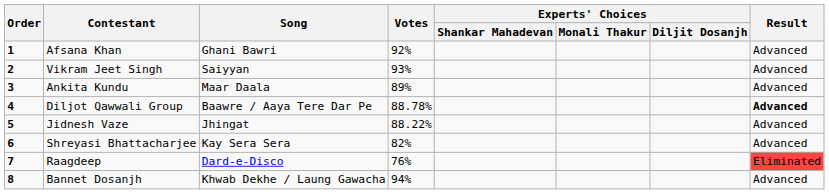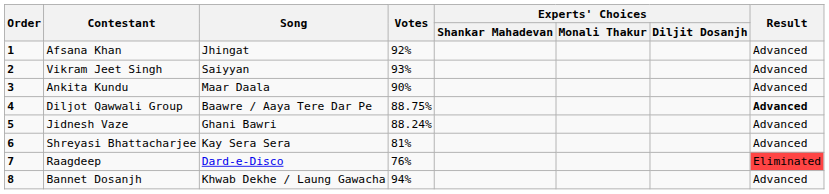 <table class="wikitable sortable mw-collapsible">
 <tr>
 <th rowspan="2">Order</th>
 <th rowspan="2">Contestant</th>
 <th rowspan="2">Song</th>
 <th rowspan="2">Votes</th>
 <th colspan="3">Experts' Choices</th>
 <th rowspan="2">Result</th>
 </tr>
 <tr>
 <th>Shankar Mahadevan</th>
 <th>Monali Thakur</th>
 <th>Diljit Dosanjh</th>
 </tr>
 <tr>
 <td><strong>1</strong></td>
 <td>Afsana Khan</td>
-<td>Ghani Bawri</td>
+<td>Jhingat</td>
 <td>92%</td>
 <td></td>
 <td></td>
 <td></td>
 <td>Advanced</td>
 </tr>
 <tr>
 <td><strong>2</strong></td>
 <td>Vikram Jeet Singh</td>
 <td>Saiyyan</td>
 <td>93%</td>
 <td></td>
 <td></td>
 <td></td>
 <td>Advanced</td>
 </tr>
 <tr>
 <td><strong>3</strong></td>
 <td>Ankita Kundu</td>
 <td>Maar Daala</td>
-<td>89%</td>
+<td>90%</td>
 <td></td>
 <td></td>
 <td></td>
 <td>Advanced</td>
 </tr>
 <tr>
 <td><strong>4</strong></td>
 <td>Diljot Qawwali Group</td>
 <td>Baawre / Aaya Tere Dar Pe</td>
-<td>88.78%</td>
+<td>88.75%</td>
 <td></td>
 <td></td>
 <td></td>
 <td><strong>Advanced</strong></td>
 </tr>
 <tr>
 <td><strong>5</strong></td>
 <td>Jidnesh Vaze</td>
-<td>Jhingat</td>
-<td>88.22%</td>
+<td>Ghani Bawri</td>
+<td>88.24%</td>
 <td></td>
 <td></td>
 <td></td>
 <td>Advanced</td>
 </tr>
 <tr>
 <td><strong>6</strong></td>
 <td>Shreyasi Bhattacharjee</td>
 <td>Kay Sera Sera</td>
-<td>82%</td>
+<td>81%</td>
 <td></td>
 <td></td>
 <td></td>
 <td>Advanced</td>
 </tr>
 <tr>
 <td><strong>7</strong></td>
 <td>Raagdeep</td>
 <td><a href='#'>Dard-e-Disco</a></td>
 <td>76%</td>
 <td></td>
 <td></td>
 <td></td>
 <td bgcolor="#ff4444">Eliminated</td>
 </tr>
 <tr>
 <td><strong>8</strong></td>
 <td>Bannet Dosanjh</td>
 <td>Khwab Dekhe / Laung Gawacha</td>
 <td>94%</td>
 <td></td>
 <td></td>
 <td></td>
 <td>Advanced</td>
 </tr>
 </table>
